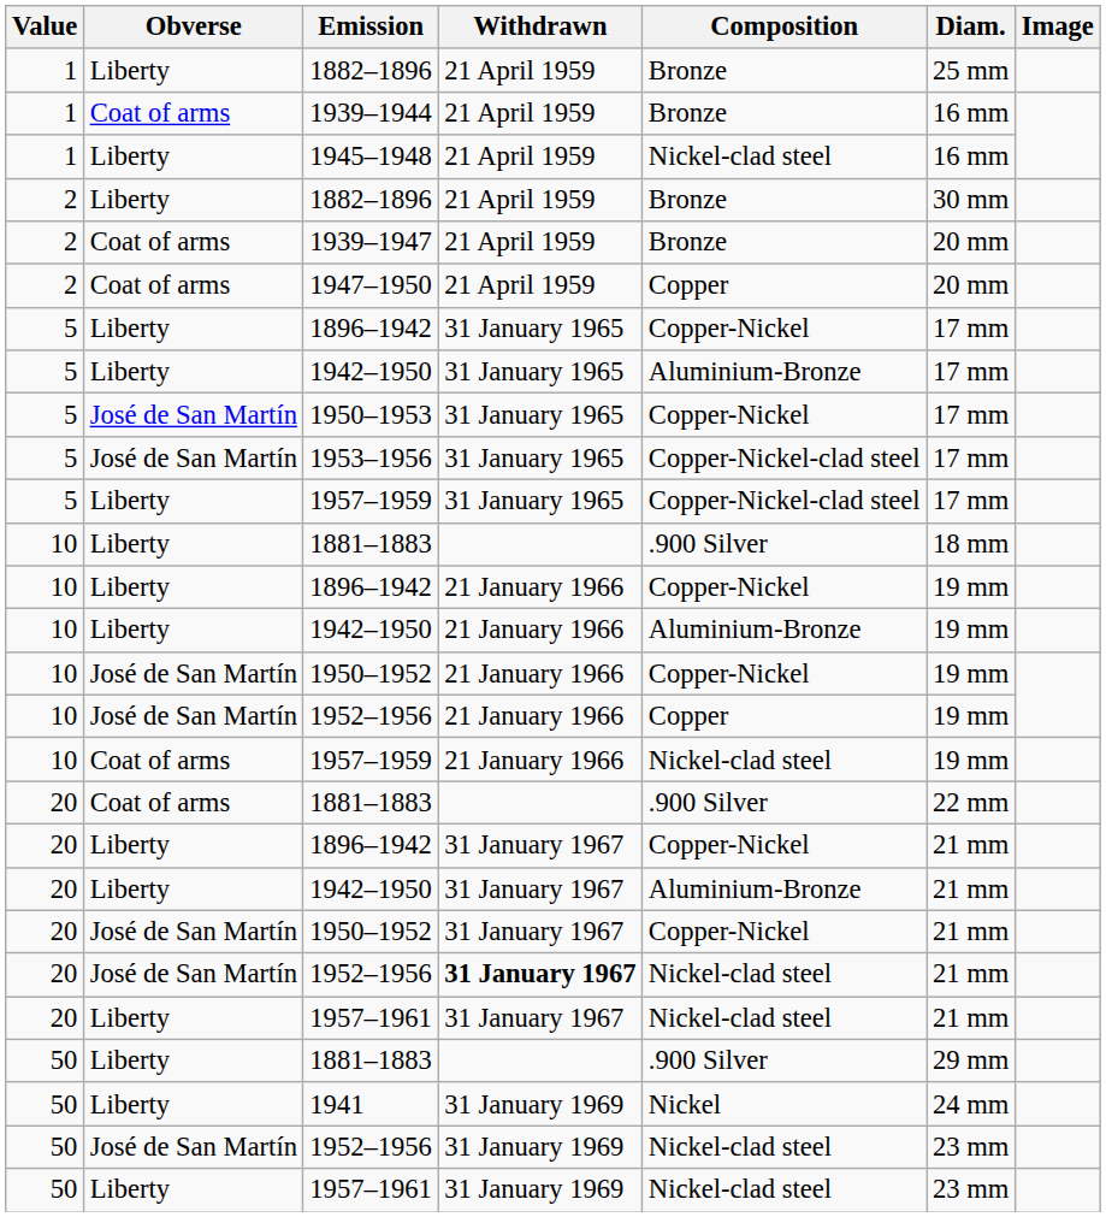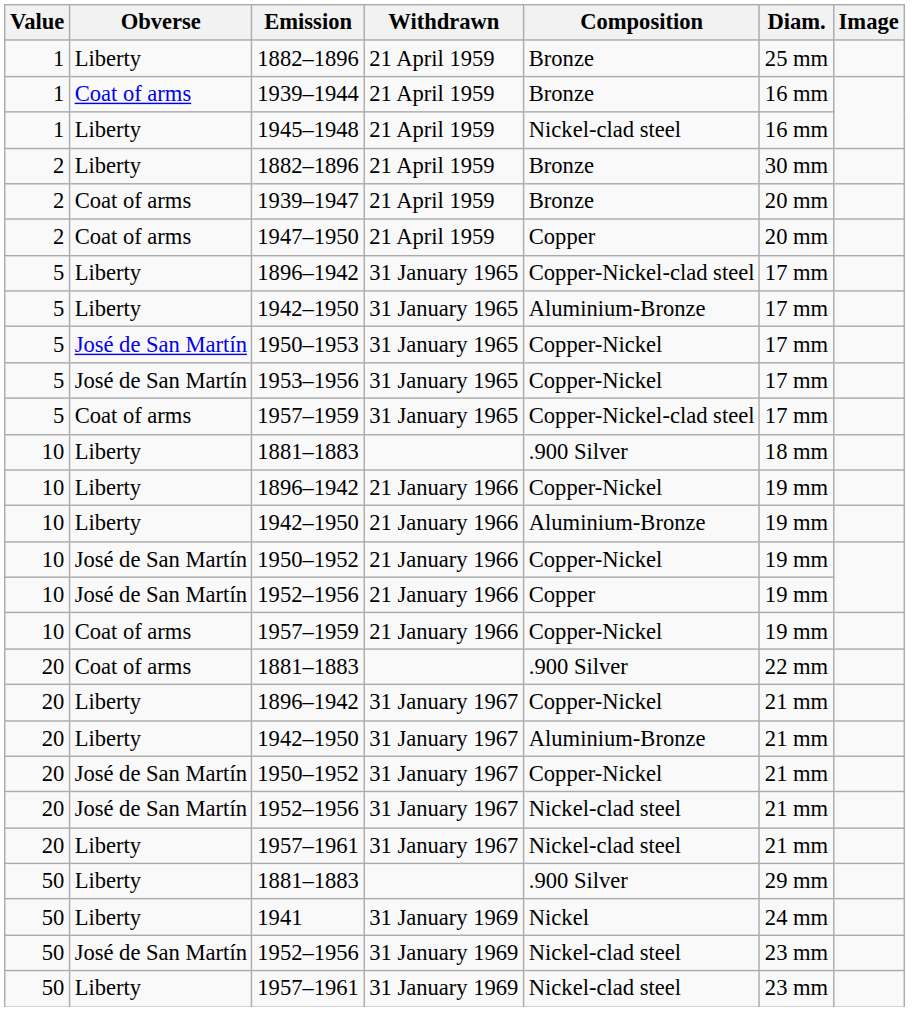 <table class="wikitable">
 <tr>
 <th>Value</th>
 <th>Obverse</th>
 <th>Emission</th>
 <th>Withdrawn</th>
 <th>Composition</th>
 <th>Diam.</th>
 <th>Image</th>
 </tr>
 <tr>
 <td align="right">1</td>
 <td>Liberty</td>
 <td>1882–1896</td>
 <td>21 April 1959</td>
 <td>Bronze</td>
 <td>25 mm</td>
 <td></td>
 </tr>
 <tr>
 <td align="right">1</td>
 <td><a href='#'>Coat of arms</a></td>
 <td>1939–1944</td>
 <td>21 April 1959</td>
 <td>Bronze</td>
 <td>16 mm</td>
 </tr>
 <tr>
 <td align="right">1</td>
 <td>Liberty</td>
 <td>1945–1948</td>
 <td>21 April 1959</td>
 <td>Nickel-clad steel</td>
 <td>16 mm</td>
 </tr>
 <tr>
 <td align="right">2</td>
 <td>Liberty</td>
 <td>1882–1896</td>
 <td>21 April 1959</td>
 <td>Bronze</td>
 <td>30 mm</td>
 <td></td>
 </tr>
 <tr>
 <td align="right">2</td>
 <td>Coat of arms</td>
 <td>1939–1947</td>
 <td>21 April 1959</td>
 <td>Bronze</td>
 <td>20 mm</td>
 <td></td>
 </tr>
 <tr>
 <td align="right">2</td>
 <td>Coat of arms</td>
 <td>1947–1950</td>
 <td>21 April 1959</td>
 <td>Copper</td>
 <td>20 mm</td>
 </tr>
 <tr>
 <td align="right">5</td>
 <td>Liberty</td>
 <td>1896–1942</td>
 <td>31 January 1965</td>
-<td>Copper-Nickel</td>
+<td>Copper-Nickel-clad steel</td>
 <td>17 mm</td>
 <td></td>
 </tr>
 <tr>
 <td align="right">5</td>
 <td>Liberty</td>
 <td>1942–1950</td>
 <td>31 January 1965</td>
 <td>Aluminium-Bronze</td>
 <td>17 mm</td>
 <td></td>
 </tr>
 <tr>
 <td align="right">5</td>
 <td><a href='#'>José de San Martín</a></td>
 <td>1950–1953</td>
 <td>31 January 1965</td>
 <td>Copper-Nickel</td>
 <td>17 mm</td>
 <td></td>
 </tr>
 <tr>
 <td align="right">5</td>
 <td>José de San Martín</td>
 <td>1953–1956</td>
 <td>31 January 1965</td>
-<td>Copper-Nickel-clad steel</td>
+<td>Copper-Nickel</td>
 <td>17 mm</td>
 <td></td>
 </tr>
 <tr>
 <td align="right">5</td>
-<td>Liberty</td>
+<td>Coat of arms</td>
 <td>1957–1959</td>
 <td>31 January 1965</td>
 <td>Copper-Nickel-clad steel</td>
 <td>17 mm</td>
 <td></td>
 </tr>
 <tr>
 <td align="right">10</td>
 <td>Liberty</td>
 <td>1881–1883</td>
 <td></td>
 <td>.900 Silver</td>
 <td>18 mm</td>
 <td></td>
 </tr>
 <tr>
 <td align="right">10</td>
 <td>Liberty</td>
 <td>1896–1942</td>
 <td>21 January 1966</td>
 <td>Copper-Nickel</td>
 <td>19 mm</td>
 <td></td>
 </tr>
 <tr>
 <td align="right">10</td>
 <td>Liberty</td>
 <td>1942–1950</td>
 <td>21 January 1966</td>
 <td>Aluminium-Bronze</td>
 <td>19 mm</td>
 <td></td>
 </tr>
 <tr>
 <td align="right">10</td>
 <td>José de San Martín</td>
 <td>1950–1952</td>
 <td>21 January 1966</td>
 <td>Copper-Nickel</td>
 <td>19 mm</td>
 </tr>
 <tr>
 <td align="right">10</td>
 <td>José de San Martín</td>
 <td>1952–1956</td>
 <td>21 January 1966</td>
 <td>Copper</td>
 <td>19 mm</td>
 </tr>
 <tr>
 <td align="right">10</td>
 <td>Coat of arms</td>
 <td>1957–1959</td>
 <td>21 January 1966</td>
-<td>Nickel-clad steel</td>
+<td>Copper-Nickel</td>
 <td>19 mm</td>
 <td></td>
 </tr>
 <tr>
 <td align="right">20</td>
 <td>Coat of arms</td>
 <td>1881–1883</td>
 <td></td>
 <td>.900 Silver</td>
 <td>22 mm</td>
 <td></td>
 </tr>
 <tr>
 <td align="right">20</td>
 <td>Liberty</td>
 <td>1896–1942</td>
 <td>31 January 1967</td>
 <td>Copper-Nickel</td>
 <td>21 mm</td>
 <td></td>
 </tr>
 <tr>
 <td align="right">20</td>
 <td>Liberty</td>
 <td>1942–1950</td>
 <td>31 January 1967</td>
 <td>Aluminium-Bronze</td>
 <td>21 mm</td>
 <td></td>
 </tr>
 <tr>
 <td align="right">20</td>
 <td>José de San Martín</td>
 <td>1950–1952</td>
 <td>31 January 1967</td>
 <td>Copper-Nickel</td>
 <td>21 mm</td>
 <td></td>
 </tr>
 <tr>
 <td align="right">20</td>
 <td>José de San Martín</td>
 <td>1952–1956</td>
-<td><strong>31 January 1967</strong></td>
+<td>31 January 1967</td>
 <td>Nickel-clad steel</td>
 <td>21 mm</td>
 <td></td>
 </tr>
 <tr>
 <td align="right">20</td>
 <td>Liberty</td>
 <td>1957–1961</td>
 <td>31 January 1967</td>
 <td>Nickel-clad steel</td>
 <td>21 mm</td>
 <td></td>
 </tr>
 <tr>
 <td align="right">50</td>
 <td>Liberty</td>
 <td>1881–1883</td>
 <td></td>
 <td>.900 Silver</td>
 <td>29 mm</td>
 <td></td>
 </tr>
 <tr>
 <td align="right">50</td>
 <td>Liberty</td>
 <td>1941</td>
 <td>31 January 1969</td>
 <td>Nickel</td>
 <td>24 mm</td>
 <td></td>
 </tr>
 <tr>
 <td align="right">50</td>
 <td>José de San Martín</td>
 <td>1952–1956</td>
 <td>31 January 1969</td>
 <td>Nickel-clad steel</td>
 <td>23 mm</td>
 <td></td>
 </tr>
 <tr>
 <td align="right">50</td>
 <td>Liberty</td>
 <td>1957–1961</td>
 <td>31 January 1969</td>
 <td>Nickel-clad steel</td>
 <td>23 mm</td>
 </tr>
 </table>
